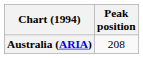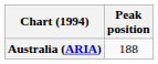 <table class="wikitable plainrowheaders" style="text-align:center">
 <tr>
 <th scope="col">Chart (1994)</th>
 <th scope="col">Peak<br>position</th>
 </tr>
 <tr>
 <th scope="row">Australia (<a href='#'>ARIA</a>)</th>
-<td>208</td>
+<td>188</td>
 </tr>
 </table>
